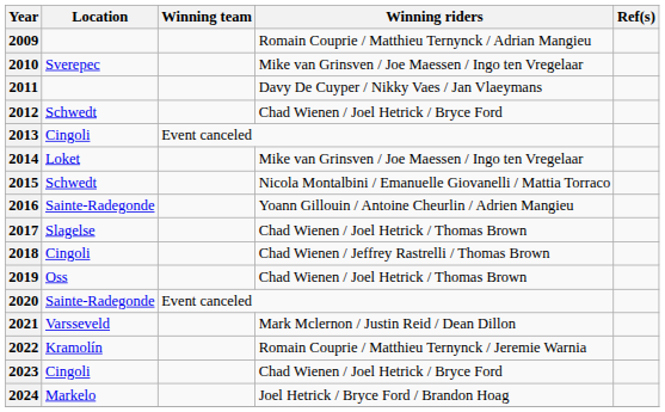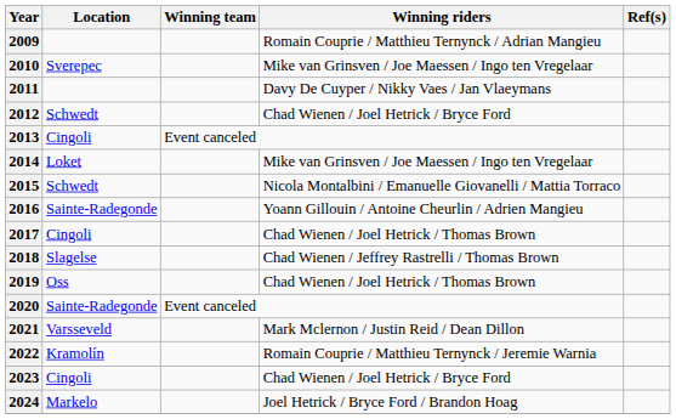 <table class="wikitable">
 <tr>
 <th>Year</th>
 <th>Location</th>
 <th>Winning team</th>
 <th>Winning riders</th>
 <th>Ref(s)</th>
 </tr>
 <tr>
 <th>2009</th>
 <td> </td>
 <td></td>
 <td>Romain Couprie / Matthieu Ternynck / Adrian Mangieu</td>
 <td></td>
 </tr>
 <tr>
 <th>2010</th>
 <td> <a href='#'>Sverepec</a></td>
 <td></td>
 <td>Mike van Grinsven / Joe Maessen / Ingo ten Vregelaar</td>
 <td></td>
 </tr>
 <tr>
 <th>2011</th>
 <td> </td>
 <td></td>
 <td>Davy De Cuyper / Nikky Vaes / Jan Vlaeymans</td>
 <td></td>
 </tr>
 <tr>
 <th>2012</th>
 <td> <a href='#'>Schwedt</a></td>
 <td></td>
 <td>Chad Wienen / Joel Hetrick / Bryce Ford</td>
 <td></td>
 </tr>
 <tr>
 <th>2013</th>
 <td> <a href='#'>Cingoli</a></td>
 <td colspan=2>Event canceled</td>
 <td></td>
 </tr>
 <tr>
 <th>2014</th>
 <td> <a href='#'>Loket</a></td>
 <td></td>
 <td>Mike van Grinsven / Joe Maessen / Ingo ten Vregelaar</td>
 <td></td>
 </tr>
 <tr>
 <th>2015</th>
 <td> <a href='#'>Schwedt</a></td>
 <td></td>
 <td>Nicola Montalbini / Emanuelle Giovanelli / Mattia Torraco</td>
 <td></td>
 </tr>
 <tr>
 <th>2016</th>
 <td> <a href='#'>Sainte-Radegonde</a></td>
 <td></td>
 <td>Yoann Gillouin / Antoine Cheurlin / Adrien Mangieu</td>
 <td></td>
 </tr>
 <tr>
 <th>2017</th>
-<td> <a href='#'>Slagelse</a></td>
+<td> <a href='#'>Cingoli</a></td>
 <td></td>
 <td>Chad Wienen / Joel Hetrick / Thomas Brown</td>
 <td></td>
 </tr>
 <tr>
 <th>2018</th>
-<td> <a href='#'>Cingoli</a></td>
+<td> <a href='#'>Slagelse</a></td>
 <td></td>
 <td>Chad Wienen / Jeffrey Rastrelli / Thomas Brown</td>
 <td></td>
 </tr>
 <tr>
 <th>2019</th>
 <td> <a href='#'>Oss</a></td>
 <td></td>
 <td>Chad Wienen / Joel Hetrick / Thomas Brown</td>
 <td></td>
 </tr>
 <tr>
 <th>2020</th>
 <td> <a href='#'>Sainte-Radegonde</a></td>
 <td colspan=2>Event canceled</td>
 <td></td>
 </tr>
 <tr>
 <th>2021</th>
 <td> <a href='#'>Varsseveld</a></td>
 <td></td>
 <td>Mark Mclernon / Justin Reid / Dean Dillon</td>
 <td></td>
 </tr>
 <tr>
 <th>2022</th>
 <td> <a href='#'>Kramolín</a></td>
 <td></td>
 <td>Romain Couprie / Matthieu Ternynck / Jeremie Warnia</td>
 <td></td>
 </tr>
 <tr>
 <th>2023</th>
 <td> <a href='#'>Cingoli</a></td>
 <td></td>
 <td>Chad Wienen / Joel Hetrick / Bryce Ford</td>
 <td></td>
 </tr>
 <tr>
 <th>2024</th>
 <td> <a href='#'>Markelo</a></td>
 <td></td>
 <td>Joel Hetrick / Bryce Ford / Brandon Hoag</td>
 <td></td>
 </tr>
 <tr>
 </tr>
 </table>
